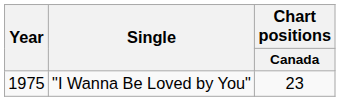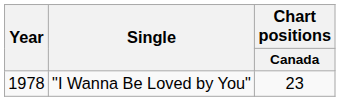 <table class="wikitable" style="text-align:center;">
 <tr>
 <th rowspan="2">Year</th>
 <th rowspan="2">Single</th>
 <th colspan="2">Chart positions</th>
 </tr>
 <tr style="font-size:smaller;">
 <th width="40">Canada</th>
 </tr>
 <tr>
-<td rowspan="1">1975</td>
+<td rowspan="1">1978</td>
 <td align="left">"I Wanna Be Loved by You"</td>
 <td>23</td>
 </tr>
 </table>
